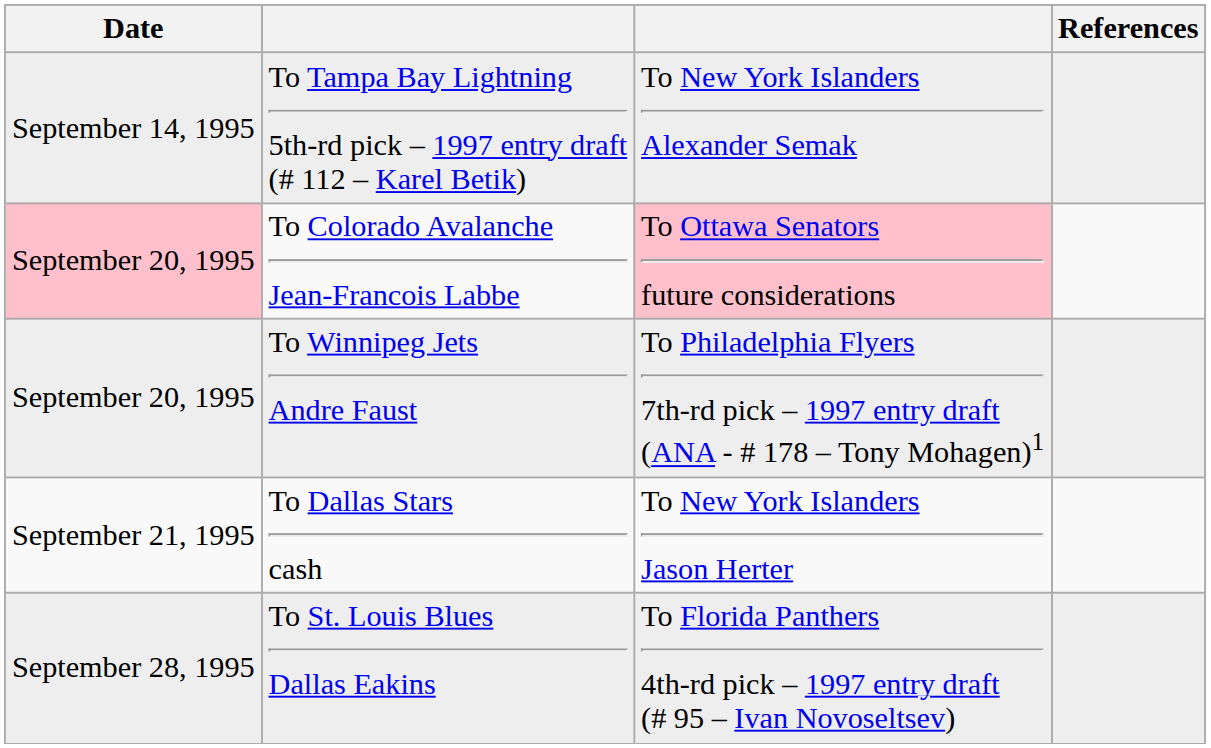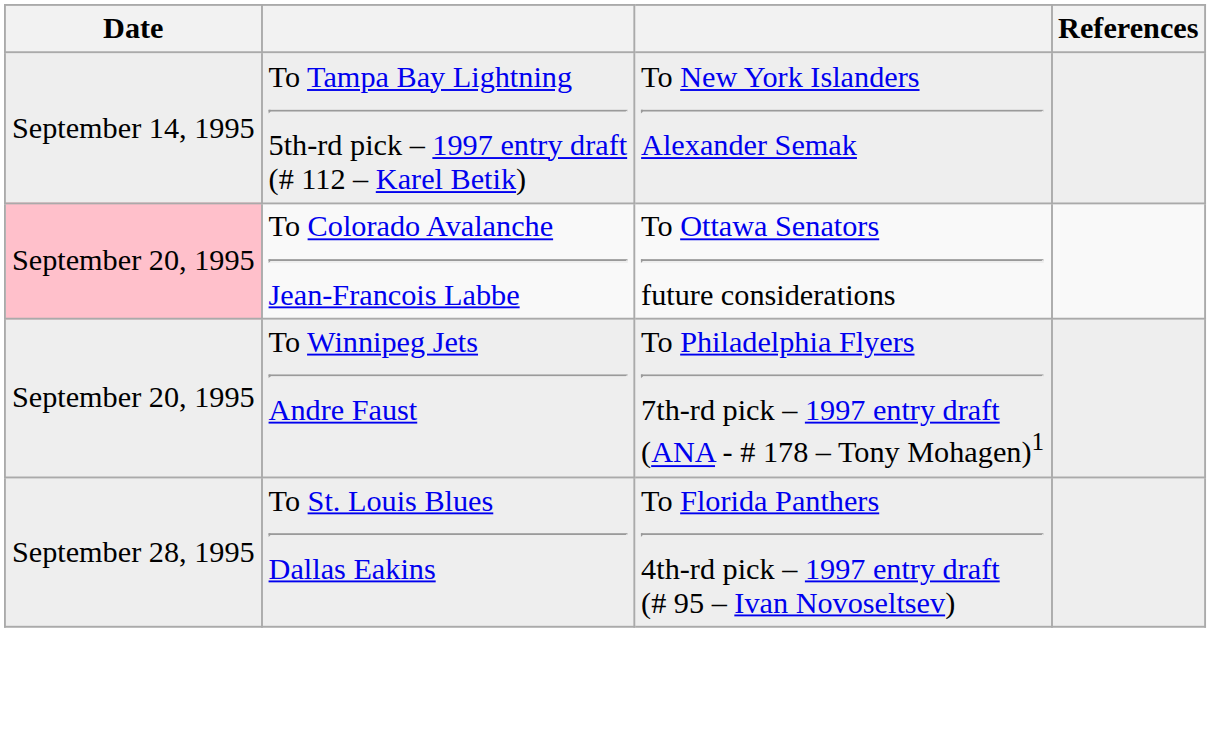 <table class="wikitable">
 <tr>
 <th>Date</th>
 <th></th>
 <th></th>
 <th>References</th>
 </tr>
 <tr bgcolor="#eeeeee">
 <td>September 14, 1995</td>
 <td valign="top">To <a href='#'>Tampa Bay Lightning</a><hr>5th-rd pick – <a href='#'>1997 entry draft</a><br>(# 112 – <a href='#'>Karel Betik</a>)</td>
 <td valign="top">To <a href='#'>New York Islanders</a><hr><a href='#'>Alexander Semak</a></td>
 <td></td>
 </tr>
 <tr>
 <td style="background: pink;">September 20, 1995</td>
 <td valign="top">To <a href='#'>Colorado Avalanche</a><hr><a href='#'>Jean-Francois Labbe</a></td>
-<td valign="top" style="background: pink;">To <a href='#'>Ottawa Senators</a><hr>future considerations</td>
+<td valign="top">To <a href='#'>Ottawa Senators</a><hr>future considerations</td>
 <td></td>
 </tr>
 <tr bgcolor="#eeeeee">
 <td>September 20, 1995</td>
 <td valign="top">To <a href='#'>Winnipeg Jets</a><hr><a href='#'>Andre Faust</a></td>
 <td valign="top">To <a href='#'>Philadelphia Flyers</a><hr>7th-rd pick – <a href='#'>1997 entry draft</a><br>(<a href='#'>ANA</a> - # 178 – Tony Mohagen)<sup>1</sup></td>
-<td></td>
-</tr>
-<tr>
-<td>September 21, 1995</td>
-<td valign="top">To <a href='#'>Dallas Stars</a><hr>cash</td>
-<td valign="top">To <a href='#'>New York Islanders</a><hr><a href='#'>Jason Herter</a></td>
 <td></td>
 </tr>
 <tr bgcolor="#eeeeee">
 <td>September 28, 1995</td>
 <td valign="top">To <a href='#'>St. Louis Blues</a><hr><a href='#'>Dallas Eakins</a></td>
 <td valign="top">To <a href='#'>Florida Panthers</a><hr>4th-rd pick – <a href='#'>1997 entry draft</a><br>(# 95 – <a href='#'>Ivan Novoseltsev</a>)</td>
 <td></td>
 </tr>
 </table>
